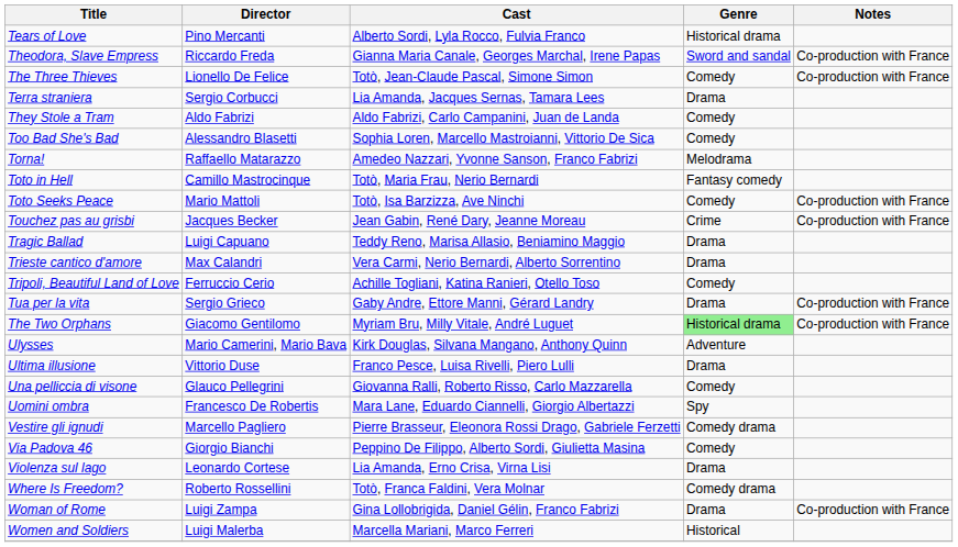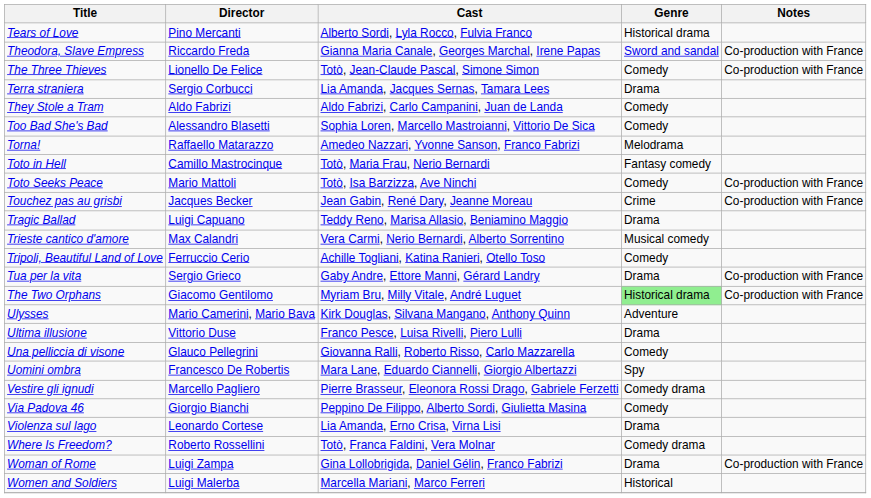 <table class="wikitable">
 <tr>
 <th>Title</th>
 <th>Director</th>
 <th>Cast</th>
 <th>Genre</th>
 <th>Notes</th>
 </tr>
 <tr>
 <td><em><a href='#'>Tears of Love</a></em></td>
 <td><a href='#'>Pino Mercanti</a></td>
 <td><a href='#'>Alberto Sordi</a>, <a href='#'>Lyla Rocco</a>, <a href='#'>Fulvia Franco</a></td>
 <td>Historical drama</td>
 <td></td>
 </tr>
 <tr>
 <td><em><a href='#'>Theodora, Slave Empress</a></em></td>
 <td><a href='#'>Riccardo Freda</a></td>
 <td><a href='#'>Gianna Maria Canale</a>, <a href='#'>Georges Marchal</a>, <a href='#'>Irene Papas</a></td>
 <td><a href='#'>Sword and sandal</a></td>
 <td>Co-production with France</td>
 </tr>
 <tr>
 <td><em><a href='#'>The Three Thieves</a></em></td>
 <td><a href='#'>Lionello De Felice</a></td>
 <td><a href='#'>Totò</a>, <a href='#'>Jean-Claude Pascal</a>, <a href='#'>Simone Simon</a></td>
 <td>Comedy</td>
 <td>Co-production with France</td>
 </tr>
 <tr>
 <td><em><a href='#'>Terra straniera</a></em></td>
 <td><a href='#'>Sergio Corbucci</a></td>
 <td><a href='#'>Lia Amanda</a>, <a href='#'>Jacques Sernas</a>, <a href='#'>Tamara Lees</a></td>
 <td>Drama</td>
 <td></td>
 </tr>
 <tr>
 <td><em><a href='#'>They Stole a Tram</a></em></td>
 <td><a href='#'>Aldo Fabrizi</a></td>
 <td><a href='#'>Aldo Fabrizi</a>, <a href='#'>Carlo Campanini</a>, <a href='#'>Juan de Landa</a></td>
 <td>Comedy</td>
 <td></td>
 </tr>
 <tr>
 <td><em><a href='#'>Too Bad She's Bad</a></em></td>
 <td><a href='#'>Alessandro Blasetti</a></td>
 <td><a href='#'>Sophia Loren</a>, <a href='#'>Marcello Mastroianni</a>, <a href='#'>Vittorio De Sica</a></td>
 <td>Comedy</td>
 <td></td>
 </tr>
 <tr>
 <td><em><a href='#'>Torna!</a></em></td>
 <td><a href='#'>Raffaello Matarazzo</a></td>
 <td><a href='#'>Amedeo Nazzari</a>, <a href='#'>Yvonne Sanson</a>, <a href='#'>Franco Fabrizi</a></td>
 <td>Melodrama</td>
 <td></td>
 </tr>
 <tr>
 <td><em><a href='#'>Toto in Hell</a></em></td>
 <td><a href='#'>Camillo Mastrocinque</a></td>
 <td><a href='#'>Totò</a>, <a href='#'>Maria Frau</a>, <a href='#'>Nerio Bernardi</a></td>
 <td>Fantasy comedy</td>
 <td></td>
 </tr>
 <tr>
 <td><em><a href='#'>Toto Seeks Peace</a></em></td>
 <td><a href='#'>Mario Mattoli</a></td>
 <td><a href='#'>Totò</a>, <a href='#'>Isa Barzizza</a>, <a href='#'>Ave Ninchi</a></td>
 <td>Comedy</td>
 <td>Co-production with France</td>
 </tr>
 <tr>
 <td><em><a href='#'>Touchez pas au grisbi</a></em></td>
 <td><a href='#'>Jacques Becker</a></td>
 <td><a href='#'>Jean Gabin</a>, <a href='#'>René Dary</a>, <a href='#'>Jeanne Moreau</a></td>
 <td>Crime</td>
 <td>Co-production with France</td>
 </tr>
 <tr>
 <td><em><a href='#'>Tragic Ballad</a></em></td>
 <td><a href='#'>Luigi Capuano</a></td>
 <td><a href='#'>Teddy Reno</a>, <a href='#'>Marisa Allasio</a>, <a href='#'>Beniamino Maggio</a></td>
 <td>Drama</td>
 <td></td>
 </tr>
 <tr>
 <td><em><a href='#'>Trieste cantico d'amore</a></em></td>
 <td><a href='#'>Max Calandri</a></td>
 <td><a href='#'>Vera Carmi</a>, <a href='#'>Nerio Bernardi</a>, <a href='#'>Alberto Sorrentino</a></td>
-<td>Drama</td>
+<td>Musical comedy</td>
 <td></td>
 </tr>
 <tr>
 <td><em><a href='#'>Tripoli, Beautiful Land of Love</a></em></td>
 <td><a href='#'>Ferruccio Cerio</a></td>
 <td><a href='#'>Achille Togliani</a>, <a href='#'>Katina Ranieri</a>, <a href='#'>Otello Toso</a></td>
 <td>Comedy</td>
 <td></td>
 </tr>
 <tr>
 <td><em><a href='#'>Tua per la vita</a></em></td>
 <td><a href='#'>Sergio Grieco</a></td>
 <td><a href='#'>Gaby Andre</a>, <a href='#'>Ettore Manni</a>, <a href='#'>Gérard Landry</a></td>
 <td>Drama</td>
 <td>Co-production with France</td>
 </tr>
 <tr>
 <td><em><a href='#'>The Two Orphans</a></em></td>
 <td><a href='#'>Giacomo Gentilomo</a></td>
 <td><a href='#'>Myriam Bru</a>, <a href='#'>Milly Vitale</a>, <a href='#'>André Luguet</a></td>
 <td style="background: lightgreen;">Historical drama</td>
 <td>Co-production with France</td>
 </tr>
 <tr>
 <td><em><a href='#'>Ulysses</a></em></td>
 <td><a href='#'>Mario Camerini</a>, <a href='#'>Mario Bava</a></td>
 <td><a href='#'>Kirk Douglas</a>, <a href='#'>Silvana Mangano</a>, <a href='#'>Anthony Quinn</a></td>
 <td>Adventure</td>
 <td></td>
 </tr>
 <tr>
 <td><em><a href='#'>Ultima illusione</a></em></td>
 <td><a href='#'>Vittorio Duse</a></td>
 <td><a href='#'>Franco Pesce</a>, <a href='#'>Luisa Rivelli</a>, <a href='#'>Piero Lulli</a></td>
 <td>Drama</td>
 <td></td>
 </tr>
 <tr>
 <td><em><a href='#'>Una pelliccia di visone</a></em></td>
 <td><a href='#'>Glauco Pellegrini</a></td>
 <td><a href='#'>Giovanna Ralli</a>, <a href='#'>Roberto Risso</a>, <a href='#'>Carlo Mazzarella</a></td>
 <td>Comedy</td>
 <td></td>
 </tr>
 <tr>
 <td><em><a href='#'>Uomini ombra</a></em></td>
 <td><a href='#'>Francesco De Robertis</a></td>
 <td><a href='#'>Mara Lane</a>, <a href='#'>Eduardo Ciannelli</a>, <a href='#'>Giorgio Albertazzi</a></td>
 <td>Spy</td>
 <td></td>
 </tr>
 <tr>
 <td><em><a href='#'>Vestire gli ignudi</a></em></td>
 <td><a href='#'>Marcello Pagliero</a></td>
 <td><a href='#'>Pierre Brasseur</a>, <a href='#'>Eleonora Rossi Drago</a>, <a href='#'>Gabriele Ferzetti</a></td>
 <td>Comedy drama</td>
 <td></td>
 </tr>
 <tr>
 <td><em><a href='#'>Via Padova 46</a></em></td>
 <td><a href='#'>Giorgio Bianchi</a></td>
 <td><a href='#'>Peppino De Filippo</a>, <a href='#'>Alberto Sordi</a>, <a href='#'>Giulietta Masina</a></td>
 <td>Comedy</td>
 <td></td>
 </tr>
 <tr>
 <td><em><a href='#'>Violenza sul lago</a></em></td>
 <td><a href='#'>Leonardo Cortese</a></td>
 <td><a href='#'>Lia Amanda</a>, <a href='#'>Erno Crisa</a>, <a href='#'>Virna Lisi</a></td>
 <td>Drama</td>
 <td></td>
 </tr>
 <tr>
 <td><em><a href='#'>Where Is Freedom?</a></em></td>
 <td><a href='#'>Roberto Rossellini</a></td>
 <td><a href='#'>Totò</a>, <a href='#'>Franca Faldini</a>, <a href='#'>Vera Molnar</a></td>
 <td>Comedy drama</td>
 <td></td>
 </tr>
 <tr>
 <td><em><a href='#'>Woman of Rome</a></em></td>
 <td><a href='#'>Luigi Zampa</a></td>
 <td><a href='#'>Gina Lollobrigida</a>, <a href='#'>Daniel Gélin</a>, <a href='#'>Franco Fabrizi</a></td>
 <td>Drama</td>
 <td>Co-production with France</td>
 </tr>
 <tr>
 <td><em><a href='#'>Women and Soldiers</a></em></td>
 <td><a href='#'>Luigi Malerba</a></td>
 <td><a href='#'>Marcella Mariani</a>, <a href='#'>Marco Ferreri</a></td>
 <td>Historical</td>
 <td></td>
 </tr>
 <tr>
 </tr>
 </table>
